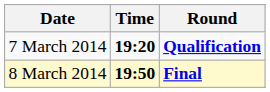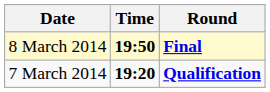 <table class="wikitable">
 <tr>
 <th>Date</th>
 <th>Time</th>
 <th>Round</th>
 </tr>
+<tr style=background:lemonchiffon>
+<td>8 March 2014</td>
+<td><strong>19:50</strong></td>
+<td><strong><a href='#'>Final</a></strong></td>
+</tr>
 <tr>
 <td>7 March 2014</td>
 <td><strong>19:20</strong></td>
 <td><strong><a href='#'>Qualification</a></strong></td>
 </tr>
-<tr style=background:lemonchiffon>
-<td>8 March 2014</td>
-<td><strong>19:50</strong></td>
-<td><strong><a href='#'>Final</a></strong></td>
-</tr>
 </table>
